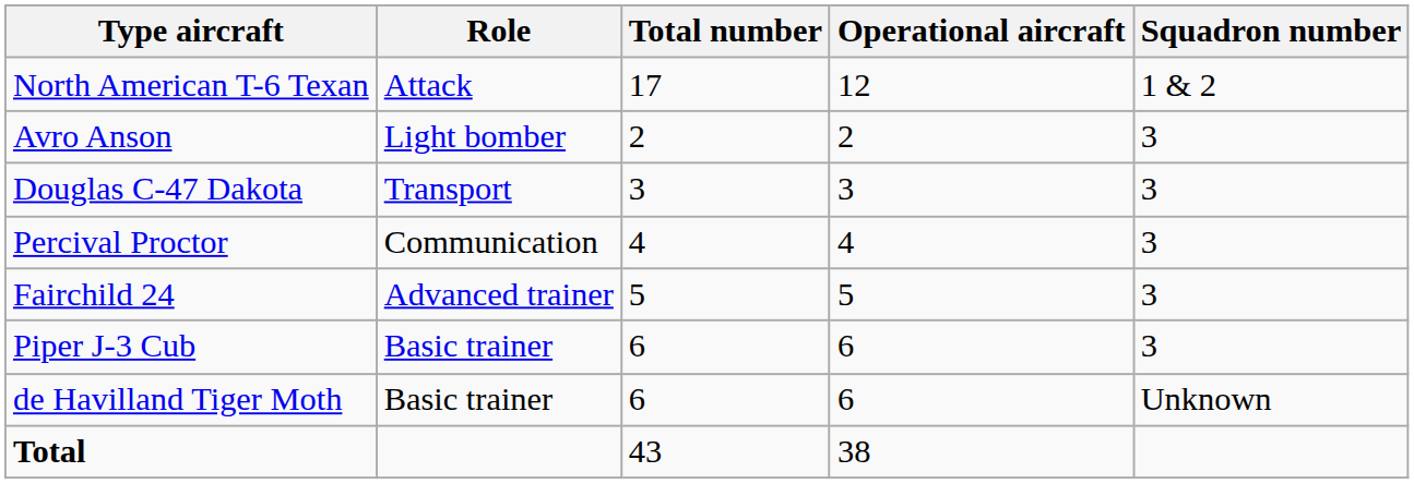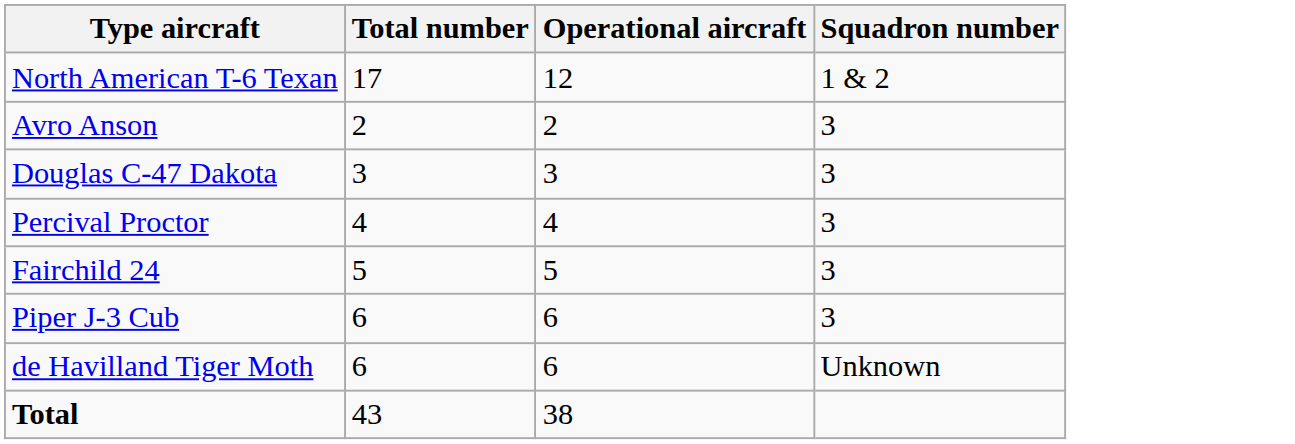 <table class="wikitable">
 <tr>
 <th>Type aircraft</th>
-<th>Role</th>
 <th>Total number</th>
 <th>Operational aircraft</th>
 <th>Squadron number</th>
 </tr>
 <tr --->
 <td><a href='#'>North American T-6 Texan</a></td>
-<td><a href='#'>Attack</a></td>
 <td>17</td>
 <td>12</td>
 <td>1 & 2</td>
 </tr>
 <tr --->
 <td><a href='#'>Avro Anson</a></td>
-<td><a href='#'>Light bomber</a></td>
 <td>2</td>
 <td>2</td>
 <td>3</td>
 </tr>
 <tr --->
 <td><a href='#'>Douglas C-47 Dakota</a></td>
-<td><a href='#'>Transport</a></td>
 <td>3</td>
 <td>3</td>
 <td>3</td>
 </tr>
 <tr --->
 <td><a href='#'>Percival Proctor</a></td>
-<td>Communication</td>
 <td>4</td>
 <td>4</td>
 <td>3</td>
 </tr>
 <tr --->
 <td><a href='#'>Fairchild 24</a></td>
-<td><a href='#'>Advanced trainer</a></td>
 <td>5</td>
 <td>5</td>
 <td>3</td>
 </tr>
 <tr --->
 <td><a href='#'>Piper J-3 Cub</a></td>
-<td><a href='#'>Basic trainer</a></td>
 <td>6</td>
 <td>6</td>
 <td>3</td>
 </tr>
 <tr --->
 <td><a href='#'>de Havilland Tiger Moth</a></td>
-<td>Basic trainer</td>
 <td>6</td>
 <td>6</td>
 <td>Unknown</td>
 </tr>
 <tr --->
 <td><strong>Total</strong></td>
-<td></td>
 <td>43</td>
 <td>38</td>
 <td></td>
 </tr>
 </table>
